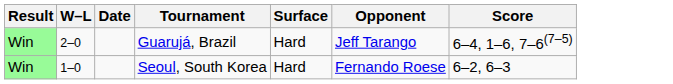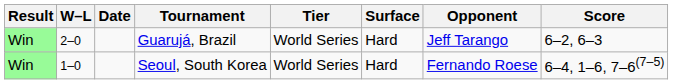 <table class="sortable wikitable">
 <tr>
 <th>Result</th>
 <th class="unsortable">W–L</th>
 <th>Date</th>
 <th>Tournament</th>
+<th>Tier</th>
 <th>Surface</th>
 <th>Opponent</th>
 <th class="unsortable">Score</th>
 </tr>
 <tr>
 <td style="background:#98fb98;">Win</td>
 <td><small>2–0</small></td>
 <td><a href='#'></a></td>
 <td><a href='#'>Guarujá</a>, Brazil</td>
+<td>World Series</td>
 <td>Hard</td>
 <td> <a href='#'>Jeff Tarango</a></td>
-<td>6–4, 1–6, 7–6<sup>(7–5)</sup></td>
+<td>6–2, 6–3</td>
 </tr>
 <tr>
 <td style="background:#98fb98;">Win</td>
 <td><small>1–0</small></td>
 <td><a href='#'></a></td>
 <td><a href='#'>Seoul</a>, South Korea</td>
+<td>World Series</td>
 <td>Hard</td>
 <td> <a href='#'>Fernando Roese</a></td>
-<td>6–2, 6–3</td>
+<td>6–4, 1–6, 7–6<sup>(7–5)</sup></td>
 </tr>
 </table>
